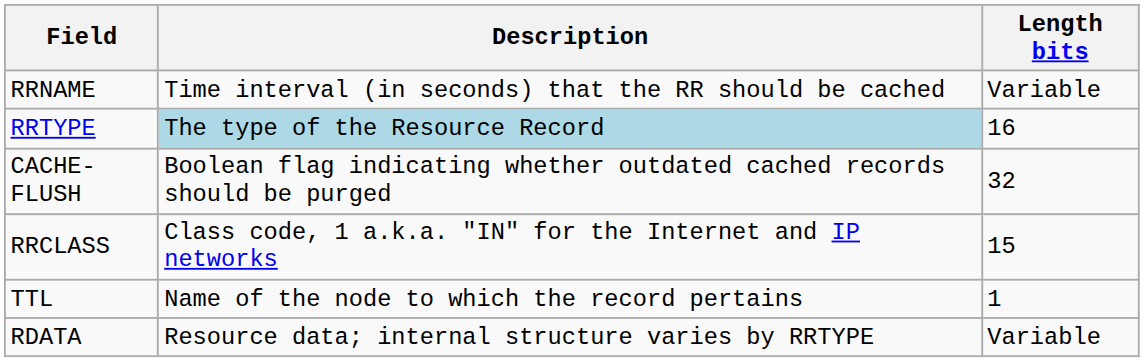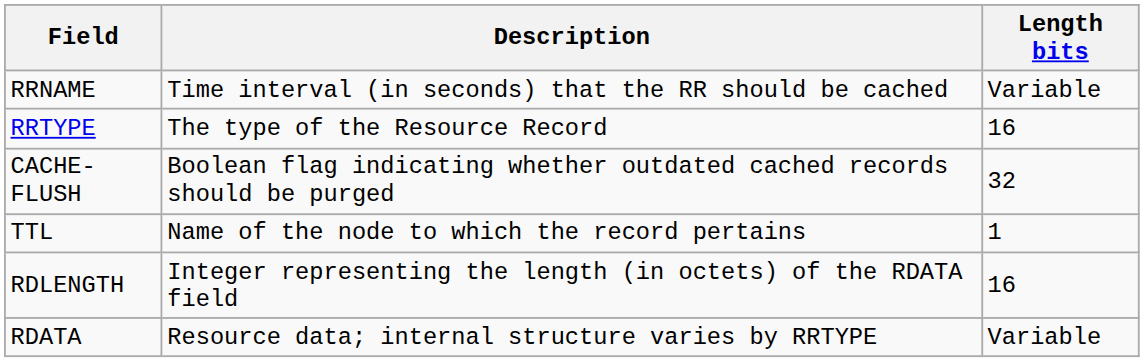 <table class="wikitable" style="margin: 1em auto 1em auto">
 <tr>
 <th>Field</th>
 <th>Description</th>
 <th>Length <a href='#'>bits</a></th>
 </tr>
 <tr>
 <td>RRNAME</td>
 <td>Time interval (in seconds) that the RR should be cached</td>
 <td>Variable</td>
 </tr>
 <tr>
 <td><a href='#'>RRTYPE</a></td>
-<td style="background: lightblue;">The type of the Resource Record</td>
+<td>The type of the Resource Record</td>
 <td>16</td>
 </tr>
 <tr>
 <td>CACHE-FLUSH</td>
 <td>Boolean flag indicating whether outdated cached records should be purged</td>
 <td>32</td>
 </tr>
 <tr>
-<td>RRCLASS</td>
-<td>Class code, 1 a.k.a. "IN" for the Internet and <a href='#'>IP networks</a></td>
-<td>15</td>
-</tr>
-<tr>
 <td>TTL</td>
 <td>Name of the node to which the record pertains</td>
 <td>1</td>
+</tr>
+<tr>
+<td>RDLENGTH</td>
+<td>Integer representing the length (in octets) of the RDATA field</td>
+<td>16</td>
 </tr>
 <tr>
 <td>RDATA</td>
 <td>Resource data; internal structure varies by RRTYPE</td>
 <td>Variable</td>
 </tr>
 </table>
